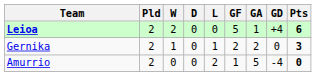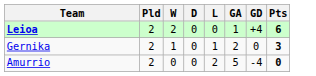 <table class="wikitable" style="text-align: center;">
 <tr>
 <th width=165>Team</th>
 <th width=20>Pld</th>
 <th width=20>W</th>
 <th width=20>D</th>
 <th width=20>L</th>
-<th width=20>GF</th>
 <th width=20>GA</th>
 <th width=20>GD</th>
 <th width=20>Pts</th>
 </tr>
 <tr bgcolor=#ccffcc>
 <td align=left><strong><a href='#'>Leioa</a></strong></td>
 <td>2</td>
 <td>2</td>
 <td>0</td>
 <td>0</td>
-<td>5</td>
 <td>1</td>
 <td>+4</td>
 <td><strong>6</strong></td>
 </tr>
 <tr>
 <td align=left><a href='#'>Gernika</a></td>
 <td>2</td>
 <td>1</td>
 <td>0</td>
 <td>1</td>
 <td>2</td>
-<td>2</td>
 <td>0</td>
 <td><strong>3</strong></td>
 </tr>
 <tr>
 <td align=left><a href='#'>Amurrio</a></td>
 <td>2</td>
 <td>0</td>
 <td>0</td>
 <td>2</td>
-<td>1</td>
 <td>5</td>
 <td>-4</td>
 <td><strong>0</strong></td>
 </tr>
 </table>
